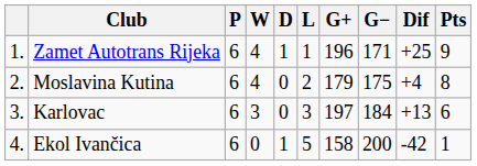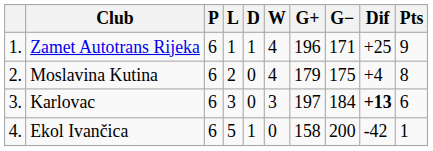 <table class="wikitable sortable">
 <tr>
 <th></th>
 <th>Club</th>
 <th>P</th>
+<th>L</th>
+<th>D</th>
 <th>W</th>
-<th>D</th>
-<th>L</th>
 <th>G+</th>
 <th>G−</th>
 <th>Dif</th>
 <th>Pts</th>
 </tr>
 <tr>
 <td>1.</td>
 <td><a href='#'>Zamet Autotrans Rijeka</a></td>
 <td>6</td>
-<td>4</td>
 <td>1</td>
 <td>1</td>
+<td>4</td>
 <td>196</td>
 <td>171</td>
 <td>+25</td>
 <td>9</td>
 </tr>
 <tr>
 <td>2.</td>
 <td>Moslavina Kutina</td>
 <td>6</td>
+<td>2</td>
+<td>0</td>
 <td>4</td>
-<td>0</td>
-<td>2</td>
 <td>179</td>
 <td>175</td>
 <td>+4</td>
 <td>8</td>
 </tr>
 <tr>
 <td>3.</td>
 <td>Karlovac</td>
 <td>6</td>
 <td>3</td>
 <td>0</td>
 <td>3</td>
 <td>197</td>
 <td>184</td>
-<td>+13</td>
+<td><strong>+13</strong></td>
 <td>6</td>
 </tr>
 <tr>
 <td>4.</td>
 <td>Ekol Ivančica</td>
 <td>6</td>
+<td>5</td>
+<td>1</td>
 <td>0</td>
-<td>1</td>
-<td>5</td>
 <td>158</td>
 <td>200</td>
 <td>-42</td>
 <td>1</td>
 </tr>
 </table>
